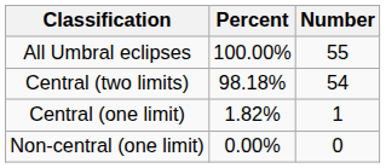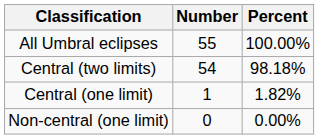 <table class="wikitable sortable">
 <tr align=center>
 <th>Classification</th>
+<th>Number</th>
 <th>Percent</th>
-<th>Number</th>
 </tr>
 <tr align=center>
 <td>All Umbral eclipses</td>
+<td>55</td>
 <td>100.00%</td>
-<td>55</td>
 </tr>
 <tr align=center>
 <td>Central (two limits)</td>
+<td>54</td>
 <td>98.18%</td>
-<td>54</td>
 </tr>
 <tr align=center>
 <td>Central (one limit)</td>
+<td>1</td>
 <td>1.82%</td>
-<td>1</td>
 </tr>
 <tr align=center>
 <td>Non-central (one limit)</td>
+<td>0</td>
 <td>0.00%</td>
-<td>0</td>
 </tr>
 </table>
